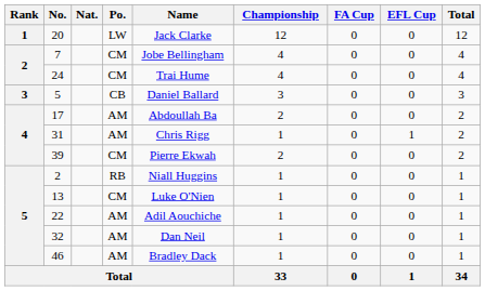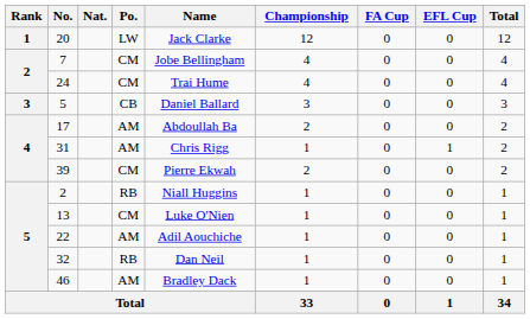 <table class="wikitable" style="text-align:center; font-size:95%; width:95%;">
 <tr>
 <th>Rank</th>
 <th>No.</th>
 <th>Nat.</th>
 <th>Po.</th>
 <th>Name</th>
 <th><a href='#'>Championship</a></th>
 <th><a href='#'>FA Cup</a></th>
 <th><a href='#'>EFL Cup</a></th>
 <th>Total</th>
 </tr>
 <tr>
 <th rowspan=1>1</th>
 <td>20</td>
 <td></td>
 <td>LW</td>
 <td><a href='#'>Jack Clarke</a></td>
 <td>12</td>
 <td>0</td>
 <td>0</td>
 <td>12</td>
 </tr>
 <tr>
 <th rowspan=2>2</th>
 <td>7</td>
 <td></td>
 <td>CM</td>
 <td><a href='#'>Jobe Bellingham</a></td>
 <td>4</td>
 <td>0</td>
 <td>0</td>
 <td>4</td>
 </tr>
 <tr>
 <td>24</td>
 <td></td>
 <td>CM</td>
 <td><a href='#'>Trai Hume</a></td>
 <td>4</td>
 <td>0</td>
 <td>0</td>
 <td>4</td>
 </tr>
 <tr>
 <th rowspan=1>3</th>
 <td>5</td>
 <td></td>
 <td>CB</td>
 <td><a href='#'>Daniel Ballard</a></td>
 <td>3</td>
 <td>0</td>
 <td>0</td>
 <td>3</td>
 </tr>
 <tr>
 <th rowspan=3>4</th>
 <td>17</td>
 <td></td>
 <td>AM</td>
 <td><a href='#'>Abdoullah Ba</a></td>
 <td>2</td>
 <td>0</td>
 <td>0</td>
 <td>2</td>
 </tr>
 <tr>
 <td>31</td>
 <td></td>
 <td>AM</td>
 <td><a href='#'>Chris Rigg</a></td>
 <td>1</td>
 <td>0</td>
 <td>1</td>
 <td>2</td>
 </tr>
 <tr>
 <td>39</td>
 <td></td>
 <td>CM</td>
 <td><a href='#'>Pierre Ekwah</a></td>
 <td>2</td>
 <td>0</td>
 <td>0</td>
 <td>2</td>
 </tr>
 <tr>
 <th rowspan=5>5</th>
 <td>2</td>
 <td></td>
 <td>RB</td>
 <td><a href='#'>Niall Huggins</a></td>
 <td>1</td>
 <td>0</td>
 <td>0</td>
 <td>1</td>
 </tr>
 <tr>
 <td>13</td>
 <td></td>
 <td>CM</td>
 <td><a href='#'>Luke O'Nien</a></td>
 <td>1</td>
 <td>0</td>
 <td>0</td>
 <td>1</td>
 </tr>
 <tr>
 <td>22</td>
 <td></td>
 <td>AM</td>
 <td><a href='#'>Adil Aouchiche</a></td>
 <td>1</td>
 <td>0</td>
 <td>0</td>
 <td>1</td>
 </tr>
 <tr>
 <td>32</td>
 <td></td>
-<td>AM</td>
+<td>RB</td>
 <td><a href='#'>Dan Neil</a></td>
 <td>1</td>
 <td>0</td>
 <td>0</td>
 <td>1</td>
 </tr>
 <tr>
 <td>46</td>
 <td></td>
 <td>AM</td>
 <td><a href='#'>Bradley Dack</a></td>
 <td>1</td>
 <td>0</td>
 <td>0</td>
 <td>1</td>
 </tr>
 <tr>
 <th colspan=5>Total</th>
 <th>33</th>
 <th>0</th>
 <th>1</th>
 <th>34</th>
 </tr>
 </table>
